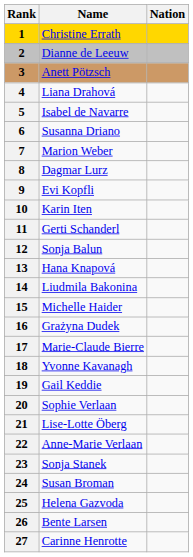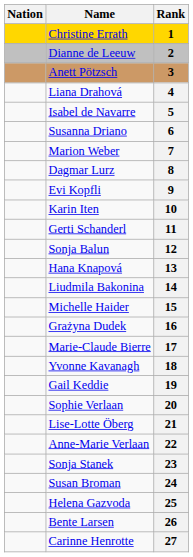 <table class="wikitable">
 <tr>
+<th>Nation</th>
+<th>Name</th>
 <th>Rank</th>
-<th>Name</th>
-<th>Nation</th>
 </tr>
 <tr bgcolor="gold">
+<td></td>
+<td><a href='#'>Christine Errath</a></td>
 <td align="center"><strong>1</strong></td>
-<td><a href='#'>Christine Errath</a></td>
-<td></td>
 </tr>
 <tr bgcolor="silver">
+<td></td>
+<td><a href='#'>Dianne de Leeuw</a></td>
 <td align="center"><strong>2</strong></td>
-<td><a href='#'>Dianne de Leeuw</a></td>
-<td></td>
 </tr>
 <tr bgcolor="cc9966">
+<td></td>
+<td><a href='#'>Anett Pötzsch</a></td>
 <td align="center"><strong>3</strong></td>
-<td><a href='#'>Anett Pötzsch</a></td>
-<td></td>
 </tr>
 <tr>
+<td></td>
+<td><a href='#'>Liana Drahová</a></td>
 <th>4</th>
-<td><a href='#'>Liana Drahová</a></td>
-<td></td>
 </tr>
 <tr>
+<td></td>
+<td><a href='#'>Isabel de Navarre</a></td>
 <th>5</th>
-<td><a href='#'>Isabel de Navarre</a></td>
-<td></td>
 </tr>
 <tr>
+<td></td>
+<td><a href='#'>Susanna Driano</a></td>
 <th>6</th>
-<td><a href='#'>Susanna Driano</a></td>
-<td></td>
 </tr>
 <tr>
+<td></td>
+<td><a href='#'>Marion Weber</a></td>
 <th>7</th>
-<td><a href='#'>Marion Weber</a></td>
-<td></td>
 </tr>
 <tr>
+<td></td>
+<td><a href='#'>Dagmar Lurz</a></td>
 <th>8</th>
-<td><a href='#'>Dagmar Lurz</a></td>
-<td></td>
 </tr>
 <tr>
+<td></td>
+<td><a href='#'>Evi Kopfli</a></td>
 <th>9</th>
-<td><a href='#'>Evi Kopfli</a></td>
-<td></td>
 </tr>
 <tr>
+<td></td>
+<td><a href='#'>Karin Iten</a></td>
 <th>10</th>
-<td><a href='#'>Karin Iten</a></td>
-<td></td>
 </tr>
 <tr>
+<td></td>
+<td><a href='#'>Gerti Schanderl</a></td>
 <th>11</th>
-<td><a href='#'>Gerti Schanderl</a></td>
-<td></td>
 </tr>
 <tr>
+<td></td>
+<td><a href='#'>Sonja Balun</a></td>
 <th>12</th>
-<td><a href='#'>Sonja Balun</a></td>
-<td></td>
 </tr>
 <tr>
+<td></td>
+<td><a href='#'>Hana Knapová</a></td>
 <th>13</th>
-<td><a href='#'>Hana Knapová</a></td>
-<td></td>
 </tr>
 <tr>
+<td></td>
+<td><a href='#'>Liudmila Bakonina</a></td>
 <th>14</th>
-<td><a href='#'>Liudmila Bakonina</a></td>
-<td></td>
 </tr>
 <tr>
+<td></td>
+<td><a href='#'>Michelle Haider</a></td>
 <th>15</th>
-<td><a href='#'>Michelle Haider</a></td>
-<td></td>
 </tr>
 <tr>
+<td></td>
+<td><a href='#'>Grażyna Dudek</a></td>
 <th>16</th>
-<td><a href='#'>Grażyna Dudek</a></td>
-<td></td>
 </tr>
 <tr>
+<td></td>
+<td><a href='#'>Marie-Claude Bierre</a></td>
 <th>17</th>
-<td><a href='#'>Marie-Claude Bierre</a></td>
-<td></td>
 </tr>
 <tr>
+<td></td>
+<td><a href='#'>Yvonne Kavanagh</a></td>
 <th>18</th>
-<td><a href='#'>Yvonne Kavanagh</a></td>
-<td></td>
 </tr>
 <tr>
+<td></td>
+<td><a href='#'>Gail Keddie</a></td>
 <th>19</th>
-<td><a href='#'>Gail Keddie</a></td>
-<td></td>
 </tr>
 <tr>
+<td></td>
+<td><a href='#'>Sophie Verlaan</a></td>
 <th>20</th>
-<td><a href='#'>Sophie Verlaan</a></td>
-<td></td>
 </tr>
 <tr>
+<td></td>
+<td><a href='#'>Lise-Lotte Öberg</a></td>
 <th>21</th>
-<td><a href='#'>Lise-Lotte Öberg</a></td>
-<td></td>
 </tr>
 <tr>
+<td></td>
+<td><a href='#'>Anne-Marie Verlaan</a></td>
 <th>22</th>
-<td><a href='#'>Anne-Marie Verlaan</a></td>
-<td></td>
 </tr>
 <tr>
+<td></td>
+<td><a href='#'>Sonja Stanek</a></td>
 <th>23</th>
-<td><a href='#'>Sonja Stanek</a></td>
-<td></td>
 </tr>
 <tr>
+<td></td>
+<td><a href='#'>Susan Broman</a></td>
 <th>24</th>
-<td><a href='#'>Susan Broman</a></td>
-<td></td>
 </tr>
 <tr>
+<td></td>
+<td><a href='#'>Helena Gazvoda</a></td>
 <th>25</th>
-<td><a href='#'>Helena Gazvoda</a></td>
-<td></td>
 </tr>
 <tr>
+<td></td>
+<td><a href='#'>Bente Larsen</a></td>
 <th>26</th>
-<td><a href='#'>Bente Larsen</a></td>
-<td></td>
 </tr>
 <tr>
+<td></td>
+<td><a href='#'>Carinne Henrotte</a></td>
 <th>27</th>
-<td><a href='#'>Carinne Henrotte</a></td>
-<td></td>
 </tr>
 </table>
